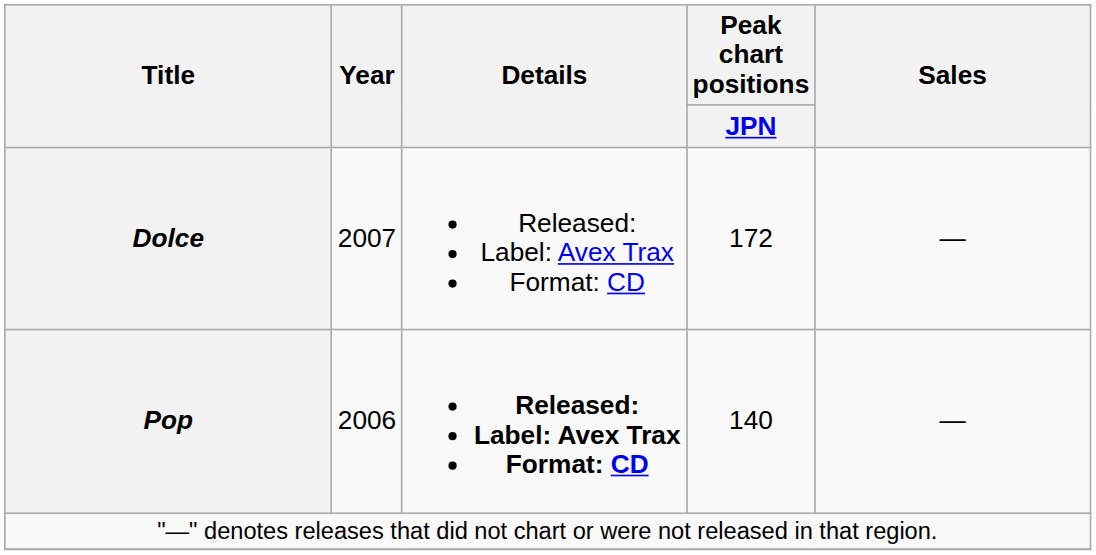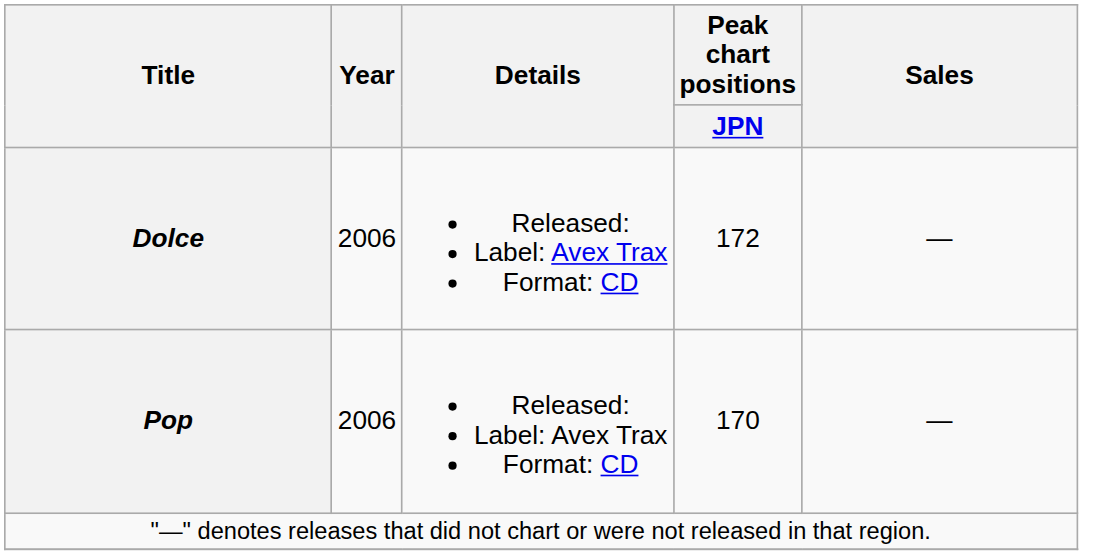 <table class="wikitable plainrowheaders" style="text-align:center;">
 <tr>
 <th rowspan="2" style="width:12em;">Title</th>
 <th rowspan="2">Year</th>
 <th rowspan="2">Details</th>
 <th colspan="1">Peak chart positions</th>
 <th rowspan="2" style="width:10em;">Sales</th>
 </tr>
 <tr>
 <th width="30"><a href='#'>JPN</a></th>
 </tr>
 <tr>
 <th scope="row"><em>Dolce</em></th>
-<td>2007</td>
+<td>2006</td>
 <td><br><ul><li>Released: </li><li>Label: <a href='#'>Avex Trax</a></li><li>Format: <a href='#'>CD</a></li></ul></td>
 <td>172</td>
 <td>—</td>
 </tr>
 <tr>
 <th scope="row"><em>Pop</em></th>
 <td>2006</td>
-<td><strong><br><ul><li>Released: </li><li>Label: Avex Trax</li><li>Format: <a href='#'>CD</a></li></ul></strong></td>
-<td>140</td>
+<td><br><ul><li>Released: </li><li>Label: Avex Trax</li><li>Format: <a href='#'>CD</a></li></ul></td>
+<td>170</td>
 <td>—</td>
 </tr>
 <tr>
 <td colspan="6" style="font-size:90%;">"—" denotes releases that did not chart or were not released in that region.</td>
 </tr>
 <tr>
 </tr>
 </table>
